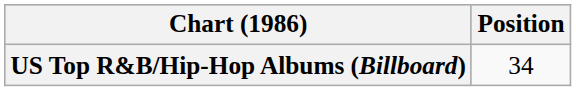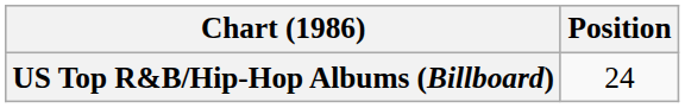 <table class="wikitable plainrowheaders" style="text-align:center">
 <tr>
 <th scope="col">Chart (1986)</th>
 <th scope="col">Position</th>
 </tr>
 <tr>
 <th scope="row">US Top R&B/Hip-Hop Albums (<em>Billboard</em>)</th>
-<td>34</td>
+<td>24</td>
 </tr>
 </table>
